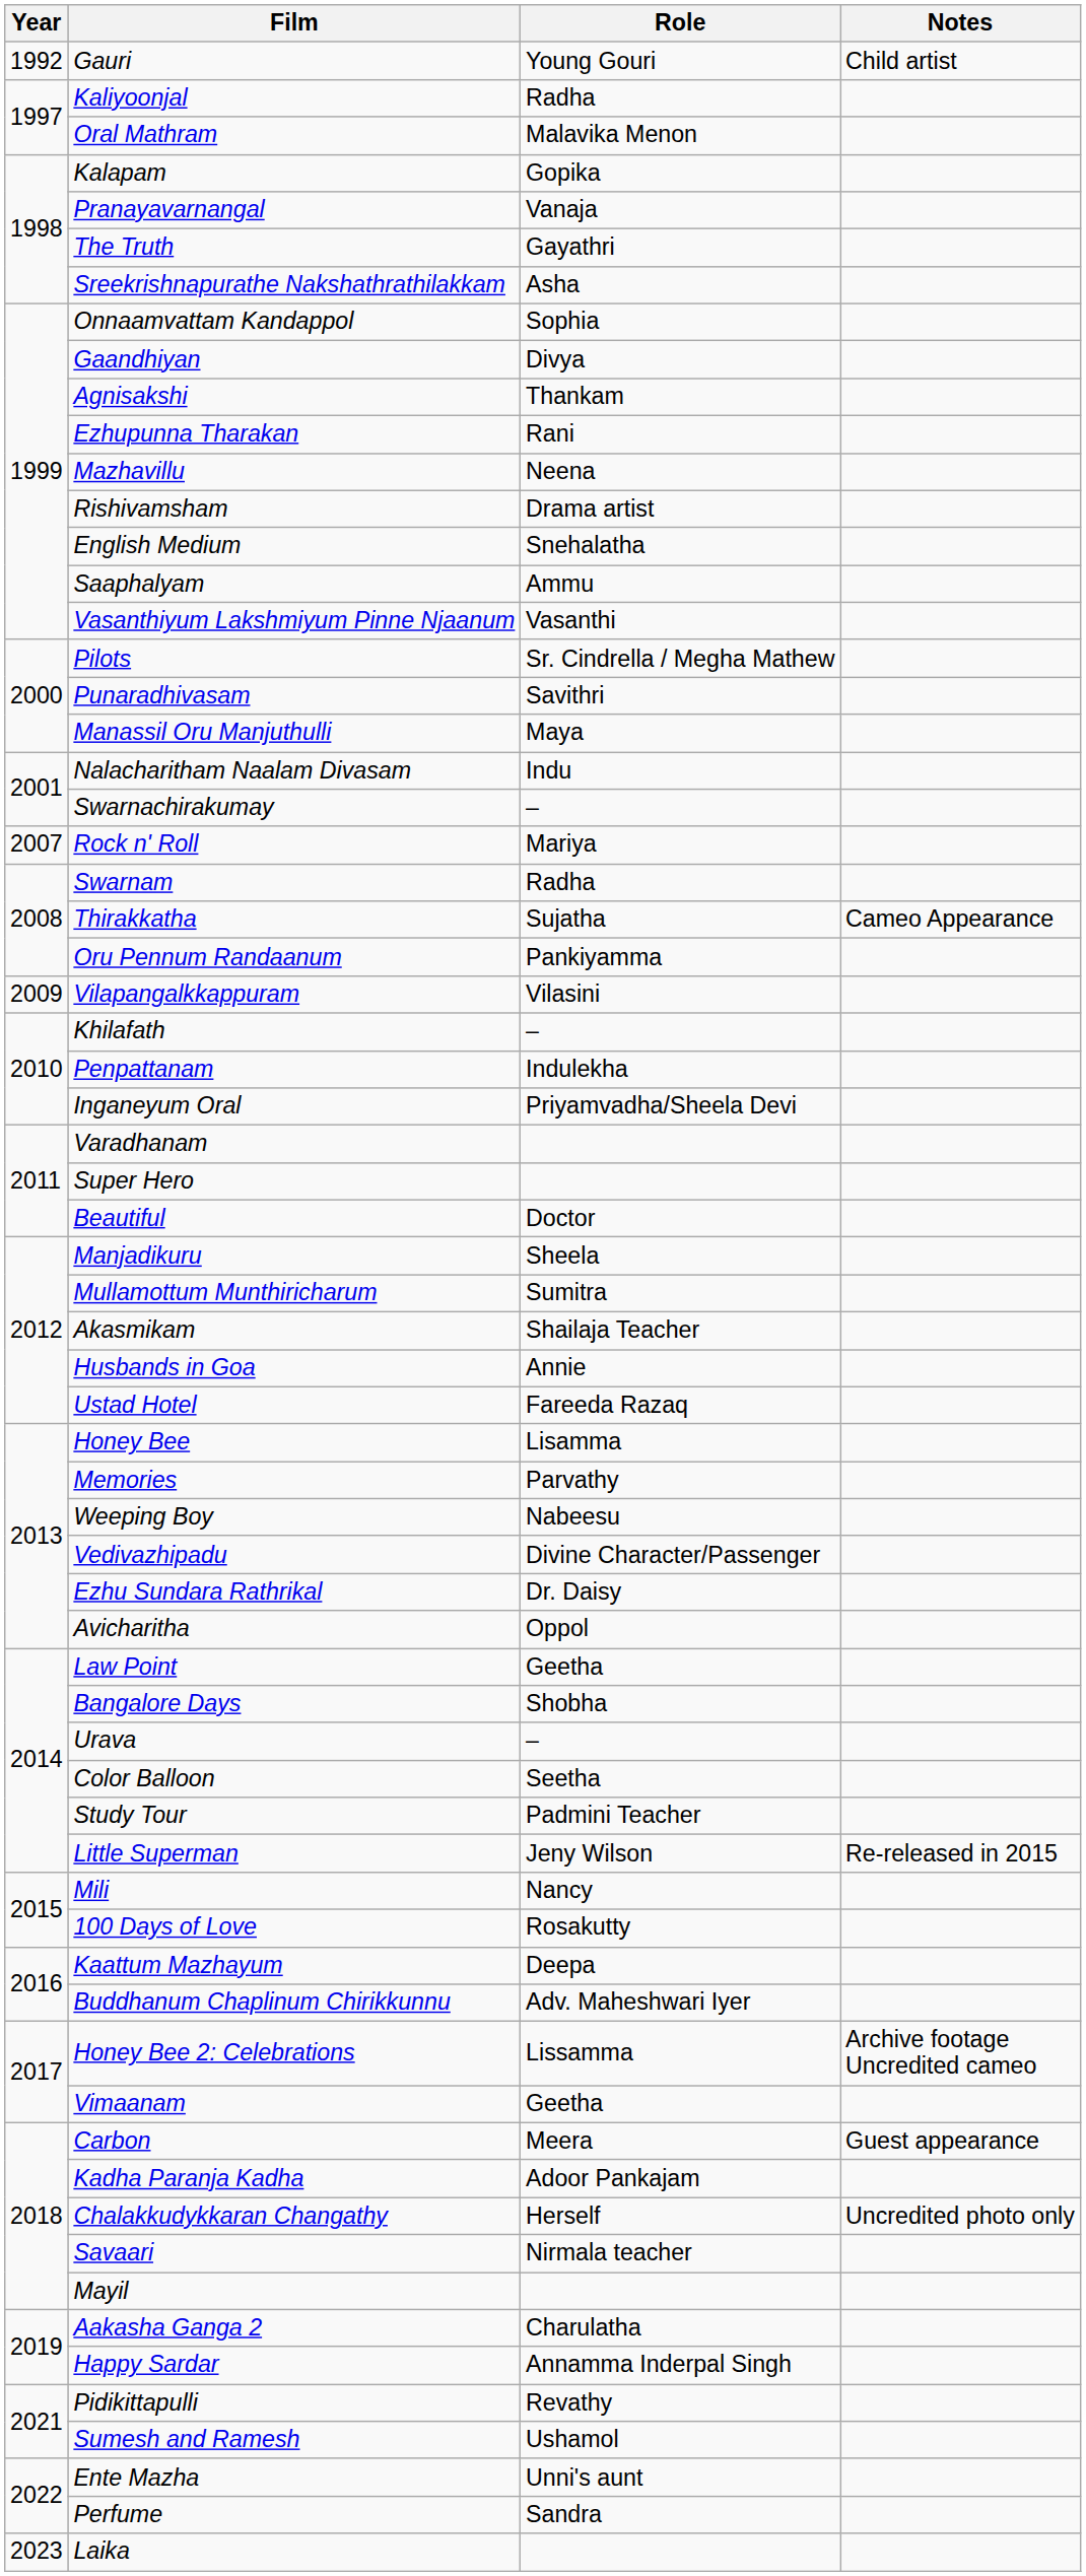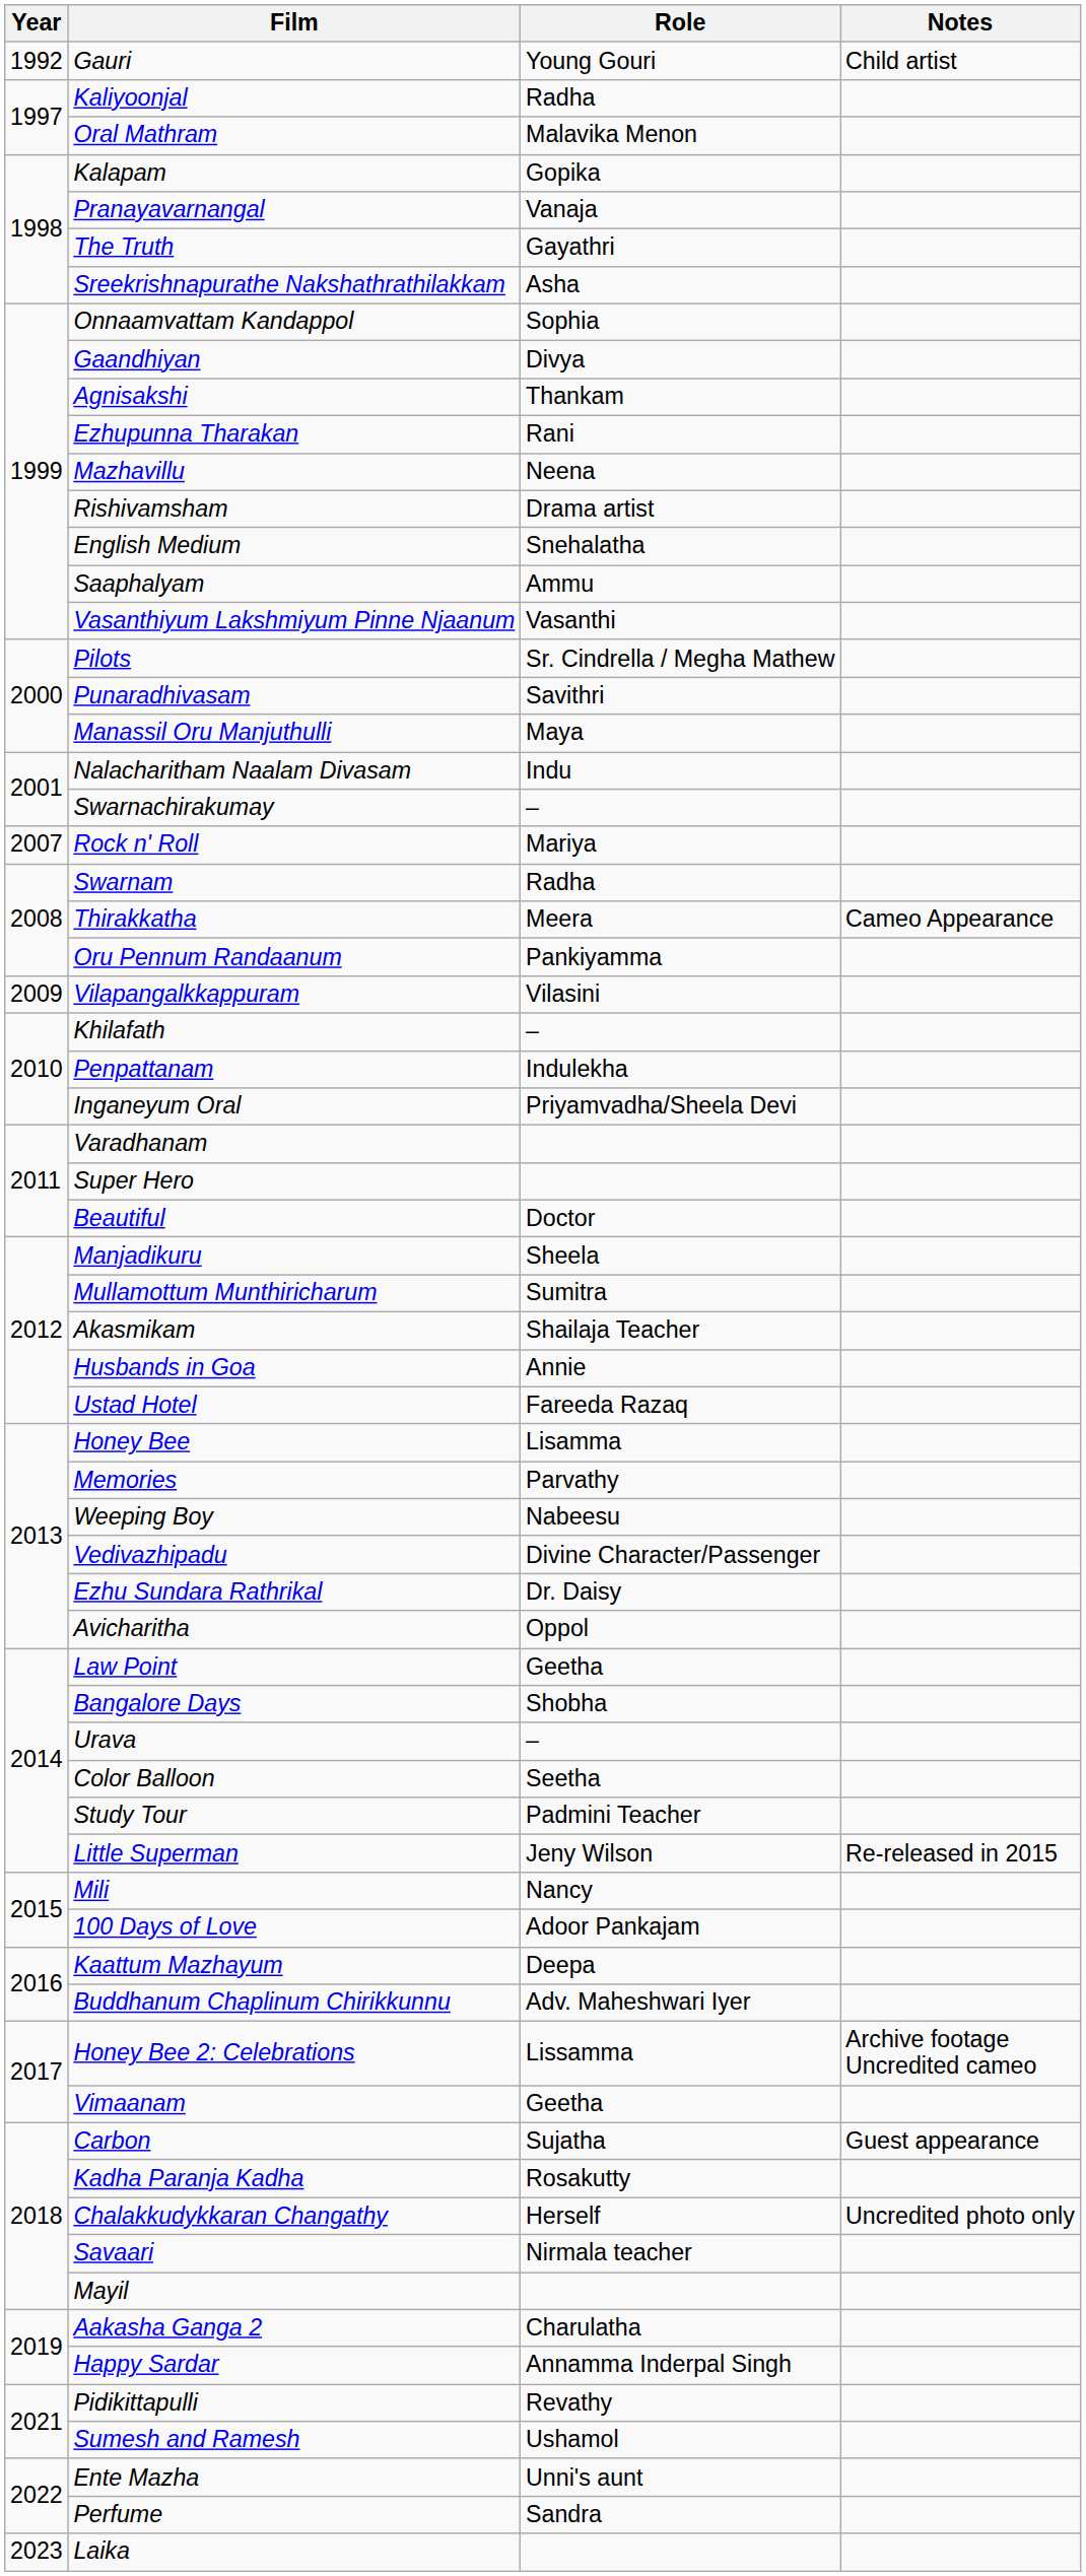 <table class="wikitable sortable">
 <tr>
 <th scope="col">Year</th>
 <th scope="col">Film</th>
 <th scope="col">Role</th>
 <th class="unsortable" scope="col">Notes</th>
 </tr>
 <tr>
 <td>1992</td>
 <td><em>Gauri</em></td>
 <td>Young Gouri</td>
 <td>Child artist</td>
 </tr>
 <tr>
 <td rowspan="2">1997</td>
 <td><em><a href='#'>Kaliyoonjal</a></em></td>
 <td>Radha</td>
 <td></td>
 </tr>
 <tr>
 <td><em><a href='#'>Oral Mathram</a></em></td>
 <td>Malavika Menon</td>
 <td></td>
 </tr>
 <tr>
 <td rowspan="4">1998</td>
 <td><em>Kalapam</em></td>
 <td>Gopika</td>
 <td></td>
 </tr>
 <tr>
 <td><em><a href='#'>Pranayavarnangal</a></em></td>
 <td>Vanaja</td>
 <td></td>
 </tr>
 <tr>
 <td><em><a href='#'>The Truth</a></em></td>
 <td>Gayathri</td>
 <td></td>
 </tr>
 <tr>
 <td><em><a href='#'>Sreekrishnapurathe Nakshathrathilakkam</a></em></td>
 <td>Asha</td>
 <td></td>
 </tr>
 <tr>
 <td rowspan="9">1999</td>
 <td><em>Onnaamvattam Kandappol</em></td>
 <td>Sophia</td>
 <td></td>
 </tr>
 <tr>
 <td><em><a href='#'>Gaandhiyan</a></em></td>
 <td>Divya</td>
 <td></td>
 </tr>
 <tr>
 <td><em><a href='#'>Agnisakshi</a></em></td>
 <td>Thankam</td>
 <td></td>
 </tr>
 <tr>
 <td><em><a href='#'>Ezhupunna Tharakan</a></em></td>
 <td>Rani</td>
 <td></td>
 </tr>
 <tr>
 <td><em><a href='#'>Mazhavillu</a></em></td>
 <td>Neena</td>
 <td></td>
 </tr>
 <tr>
 <td><em>Rishivamsham</em></td>
 <td>Drama artist</td>
 <td></td>
 </tr>
 <tr>
 <td><em>English Medium </em></td>
 <td>Snehalatha</td>
 <td></td>
 </tr>
 <tr>
 <td><em>Saaphalyam</em></td>
 <td>Ammu</td>
 <td></td>
 </tr>
 <tr>
 <td><em><a href='#'>Vasanthiyum Lakshmiyum Pinne Njaanum</a></em></td>
 <td>Vasanthi</td>
 <td></td>
 </tr>
 <tr>
 <td rowspan="3">2000</td>
 <td><em><a href='#'>Pilots</a></em></td>
 <td>Sr. Cindrella / Megha Mathew</td>
 <td></td>
 </tr>
 <tr>
 <td><em><a href='#'>Punaradhivasam</a></em></td>
 <td>Savithri</td>
 <td></td>
 </tr>
 <tr>
 <td><em><a href='#'>Manassil Oru Manjuthulli</a></em></td>
 <td>Maya</td>
 <td></td>
 </tr>
 <tr>
 <td rowspan="2">2001</td>
 <td><em>Nalacharitham Naalam Divasam</em></td>
 <td>Indu</td>
 <td></td>
 </tr>
 <tr>
 <td><em>Swarnachirakumay</em></td>
 <td>–</td>
 <td></td>
 </tr>
 <tr>
 <td>2007</td>
 <td><em><a href='#'>Rock n' Roll</a></em></td>
 <td>Mariya</td>
 <td></td>
 </tr>
 <tr>
 <td rowspan="3">2008</td>
 <td><em><a href='#'>Swarnam</a> </em></td>
 <td>Radha</td>
 <td></td>
 </tr>
 <tr>
 <td><em><a href='#'>Thirakkatha</a></em></td>
-<td>Sujatha</td>
+<td>Meera</td>
 <td>Cameo Appearance</td>
 </tr>
 <tr>
 <td><em><a href='#'>Oru Pennum Randaanum</a></em></td>
 <td>Pankiyamma</td>
 <td></td>
 </tr>
 <tr>
 <td>2009</td>
 <td><em><a href='#'>Vilapangalkkappuram</a></em></td>
 <td>Vilasini</td>
 <td></td>
 </tr>
 <tr>
 <td rowspan="3">2010</td>
 <td><em>Khilafath</em></td>
 <td>–</td>
 <td></td>
 </tr>
 <tr>
 <td><em><a href='#'>Penpattanam</a></em></td>
 <td>Indulekha</td>
 <td></td>
 </tr>
 <tr>
 <td><em>Inganeyum Oral</em></td>
 <td>Priyamvadha/Sheela Devi</td>
 <td></td>
 </tr>
 <tr>
 <td rowspan="3">2011</td>
 <td><em>Varadhanam</em></td>
 <td></td>
 <td></td>
 </tr>
 <tr>
 <td><em>Super Hero</em></td>
 <td></td>
 <td></td>
 </tr>
 <tr>
 <td><em><a href='#'>Beautiful</a></em></td>
 <td>Doctor</td>
 <td></td>
 </tr>
 <tr>
 <td rowspan="5">2012</td>
 <td><em><a href='#'>Manjadikuru</a></em></td>
 <td>Sheela</td>
 <td></td>
 </tr>
 <tr>
 <td><em><a href='#'>Mullamottum Munthiricharum</a></em></td>
 <td>Sumitra</td>
 <td></td>
 </tr>
 <tr>
 <td><em>Akasmikam</em></td>
 <td>Shailaja Teacher</td>
 <td></td>
 </tr>
 <tr>
 <td><em><a href='#'>Husbands in Goa</a></em></td>
 <td>Annie</td>
 <td></td>
 </tr>
 <tr>
 <td><em><a href='#'>Ustad Hotel</a></em></td>
 <td>Fareeda Razaq</td>
 <td></td>
 </tr>
 <tr>
 <td rowspan="6">2013</td>
 <td><em><a href='#'>Honey Bee</a></em></td>
 <td>Lisamma</td>
 <td></td>
 </tr>
 <tr>
 <td><em><a href='#'>Memories</a></em></td>
 <td>Parvathy</td>
 <td></td>
 </tr>
 <tr>
 <td><em>Weeping Boy</em></td>
 <td>Nabeesu</td>
 <td></td>
 </tr>
 <tr>
 <td><em><a href='#'>Vedivazhipadu</a></em></td>
 <td>Divine Character/Passenger</td>
 <td></td>
 </tr>
 <tr>
 <td><em><a href='#'>Ezhu Sundara Rathrikal</a></em></td>
 <td>Dr. Daisy</td>
 <td></td>
 </tr>
 <tr>
 <td><em>Avicharitha</em></td>
 <td>Oppol</td>
 <td></td>
 </tr>
 <tr>
 <td rowspan="6">2014</td>
 <td><em><a href='#'>Law Point</a></em></td>
 <td>Geetha</td>
 <td></td>
 </tr>
 <tr>
 <td><em><a href='#'>Bangalore Days</a></em></td>
 <td>Shobha</td>
 <td></td>
 </tr>
 <tr>
 <td><em>Urava</em></td>
 <td>–</td>
 <td></td>
 </tr>
 <tr>
 <td><em>Color Balloon</em></td>
 <td>Seetha</td>
 <td></td>
 </tr>
 <tr>
 <td><em>Study Tour</em></td>
 <td>Padmini Teacher</td>
 <td></td>
 </tr>
 <tr>
 <td><em><a href='#'>Little Superman</a></em></td>
 <td>Jeny Wilson</td>
 <td>Re-released in 2015</td>
 </tr>
 <tr>
 <td rowspan="2">2015</td>
 <td><em><a href='#'>Mili</a></em></td>
 <td>Nancy</td>
 <td></td>
 </tr>
 <tr>
 <td><em><a href='#'>100 Days of Love</a></em></td>
-<td>Rosakutty</td>
+<td>Adoor Pankajam</td>
 <td></td>
 </tr>
 <tr>
 <td rowspan="2">2016</td>
 <td><em><a href='#'>Kaattum Mazhayum</a></em></td>
 <td>Deepa</td>
 <td></td>
 </tr>
 <tr>
 <td><em><a href='#'>Buddhanum Chaplinum Chirikkunnu</a></em></td>
 <td>Adv. Maheshwari Iyer</td>
 <td></td>
 </tr>
 <tr>
 <td rowspan="2">2017</td>
 <td><em><a href='#'>Honey Bee 2: Celebrations</a></em></td>
 <td>Lissamma</td>
 <td>Archive footage <br>Uncredited cameo</td>
 </tr>
 <tr>
 <td><em><a href='#'>Vimaanam</a></em></td>
 <td>Geetha</td>
 <td></td>
 </tr>
 <tr>
 <td rowspan="5">2018</td>
 <td><em><a href='#'>Carbon</a></em></td>
-<td>Meera</td>
+<td>Sujatha</td>
 <td>Guest appearance</td>
 </tr>
 <tr>
 <td><em><a href='#'>Kadha Paranja Kadha</a></em></td>
-<td>Adoor Pankajam</td>
+<td>Rosakutty</td>
 <td></td>
 </tr>
 <tr>
 <td><em><a href='#'>Chalakkudykkaran Changathy</a></em></td>
 <td>Herself</td>
 <td>Uncredited photo only</td>
 </tr>
 <tr>
 <td><em><a href='#'>Savaari</a></em></td>
 <td>Nirmala teacher</td>
 <td></td>
 </tr>
 <tr>
 <td><em>Mayil</em></td>
 <td></td>
 <td></td>
 </tr>
 <tr>
 <td rowspan="2">2019</td>
 <td><em><a href='#'>Aakasha Ganga 2</a></em></td>
 <td>Charulatha</td>
 <td></td>
 </tr>
 <tr>
 <td><em><a href='#'>Happy Sardar</a></em></td>
 <td>Annamma Inderpal Singh</td>
 <td></td>
 </tr>
 <tr>
 <td rowspan="2">2021</td>
 <td><em>Pidikittapulli</em></td>
 <td>Revathy</td>
 <td></td>
 </tr>
 <tr>
 <td><em><a href='#'>Sumesh and Ramesh</a></em></td>
 <td>Ushamol</td>
 <td></td>
 </tr>
 <tr>
 <td rowspan=2>2022</td>
 <td><em>Ente Mazha</em></td>
 <td>Unni's aunt</td>
 <td></td>
 </tr>
 <tr>
 <td><em>Perfume</em></td>
 <td>Sandra</td>
 <td></td>
 </tr>
 <tr>
 <td>2023</td>
 <td><em>Laika</em></td>
 <td></td>
 <td></td>
 </tr>
 <tr>
 </tr>
 </table>
